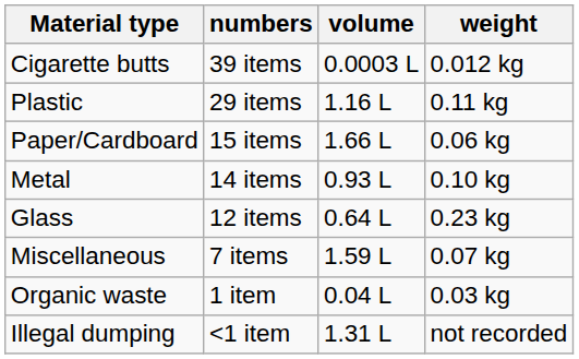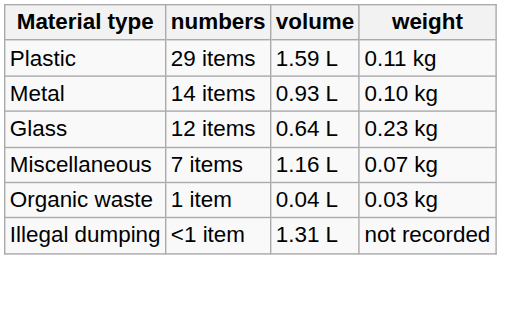 <table class="wikitable">
 <tr>
 <th>Material type</th>
 <th>numbers</th>
 <th>volume</th>
 <th>weight</th>
 </tr>
 <tr>
-<td>Cigarette butts</td>
-<td>39 items</td>
-<td>0.0003 L</td>
-<td>0.012 kg</td>
-</tr>
-<tr>
 <td>Plastic</td>
 <td>29 items</td>
-<td>1.16 L</td>
+<td>1.59 L</td>
 <td>0.11 kg</td>
-</tr>
-<tr>
-<td>Paper/Cardboard</td>
-<td>15 items</td>
-<td>1.66 L</td>
-<td>0.06 kg</td>
 </tr>
 <tr>
 <td>Metal</td>
 <td>14 items</td>
 <td>0.93 L</td>
 <td>0.10 kg</td>
 </tr>
 <tr>
 <td>Glass</td>
 <td>12 items</td>
 <td>0.64 L</td>
 <td>0.23 kg</td>
 </tr>
 <tr>
 <td>Miscellaneous</td>
 <td>7 items</td>
-<td>1.59 L</td>
+<td>1.16 L</td>
 <td>0.07 kg</td>
 </tr>
 <tr>
 <td>Organic waste</td>
 <td>1 item</td>
 <td>0.04 L</td>
 <td>0.03 kg</td>
 </tr>
 <tr>
 <td>Illegal dumping</td>
 <td><1 item</td>
 <td>1.31 L</td>
 <td>not recorded</td>
 </tr>
 </table>
